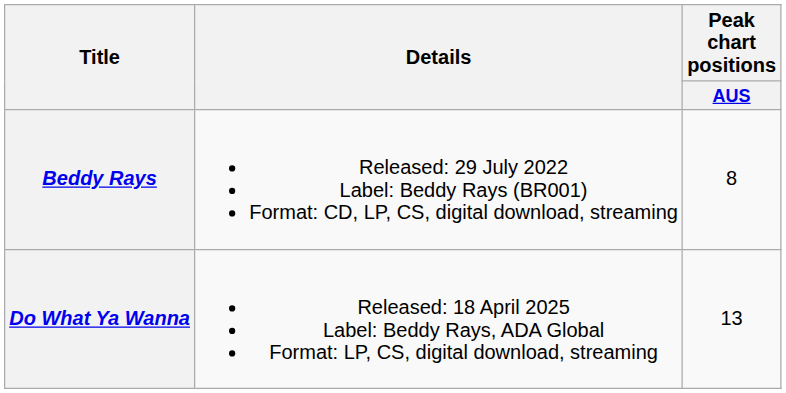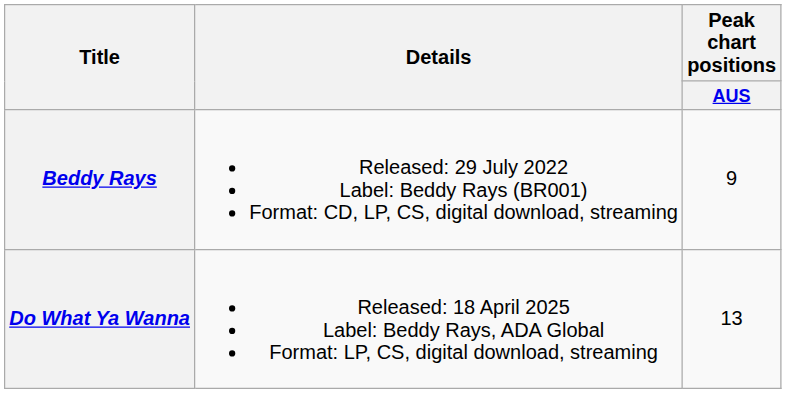 <table class="wikitable plainrowheaders" style="text-align:center;">
 <tr>
 <th scope="col" rowspan="2">Title</th>
 <th scope="col" rowspan="2">Details</th>
 <th scope="col" colspan="1">Peak chart positions</th>
 </tr>
 <tr>
 <th scope="col" style="width:3em;font-size:90%;"><a href='#'>AUS</a><br></th>
 </tr>
 <tr>
 <th scope="row"><em><a href='#'>Beddy Rays</a></em></th>
 <td><br><ul><li>Released: 29 July 2022</li><li>Label: Beddy Rays (BR001)</li><li>Format: CD, LP, CS, digital download, streaming</li></ul></td>
-<td>8</td>
+<td>9</td>
 </tr>
 <tr>
 <th scope="row"><em><a href='#'>Do What Ya Wanna</a></em></th>
 <td><br><ul><li>Released: 18 April 2025</li><li>Label: Beddy Rays, ADA Global</li><li>Format: LP, CS, digital download, streaming</li></ul></td>
 <td>13</td>
 </tr>
 </table>
